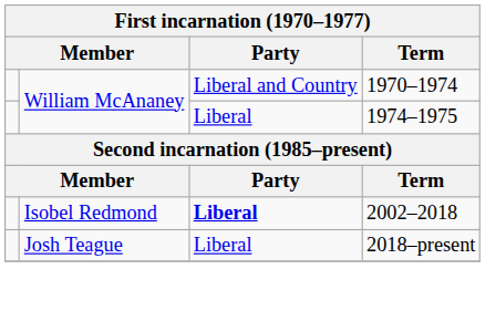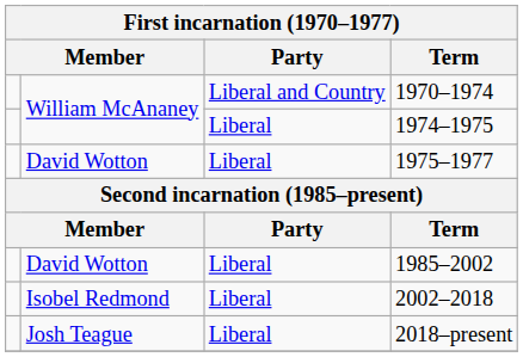 <table class="wikitable">
 <tr>
 <th colspan="4">First incarnation (1970–1977)</th>
 </tr>
 <tr>
 <th colspan="2">Member</th>
 <th>Party</th>
 <th>Term</th>
 </tr>
 <tr>
 <td> </td>
 <td rowspan="2"><a href='#'>William McAnaney</a></td>
 <td><a href='#'>Liberal and Country</a></td>
 <td>1970–1974</td>
 </tr>
 <tr>
 <td> </td>
 <td><a href='#'>Liberal</a></td>
 <td>1974–1975</td>
 </tr>
 <tr>
+<td> </td>
+<td><a href='#'>David Wotton</a></td>
+<td><a href='#'>Liberal</a></td>
+<td>1975–1977</td>
+</tr>
+<tr>
 <th colspan="4">Second incarnation (1985–present)</th>
 </tr>
 <tr>
 <th colspan="2">Member</th>
 <th>Party</th>
 <th>Term</th>
 </tr>
 <tr>
 <td> </td>
+<td><a href='#'>David Wotton</a></td>
+<td><a href='#'>Liberal</a></td>
+<td>1985–2002</td>
+</tr>
+<tr>
+<td> </td>
 <td><a href='#'>Isobel Redmond</a></td>
-<td><strong><a href='#'>Liberal</a></strong></td>
+<td><a href='#'>Liberal</a></td>
 <td>2002–2018</td>
 </tr>
 <tr>
 <td> </td>
 <td><a href='#'>Josh Teague</a></td>
 <td><a href='#'>Liberal</a></td>
 <td>2018–present</td>
 </tr>
 <tr>
 </tr>
 </table>
